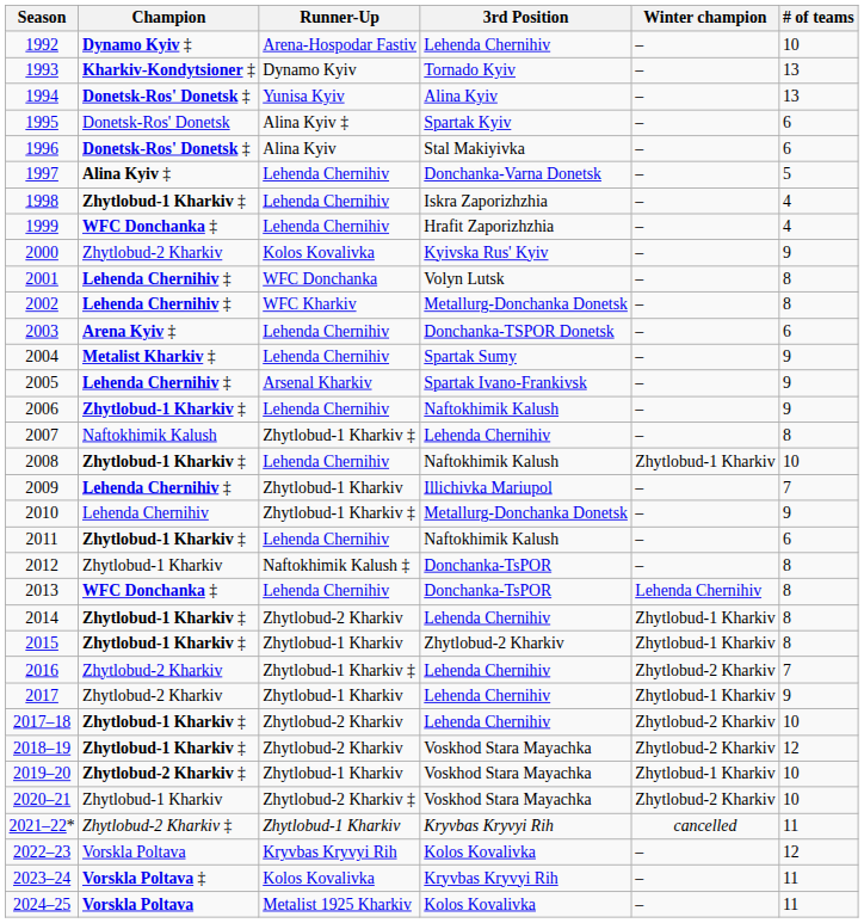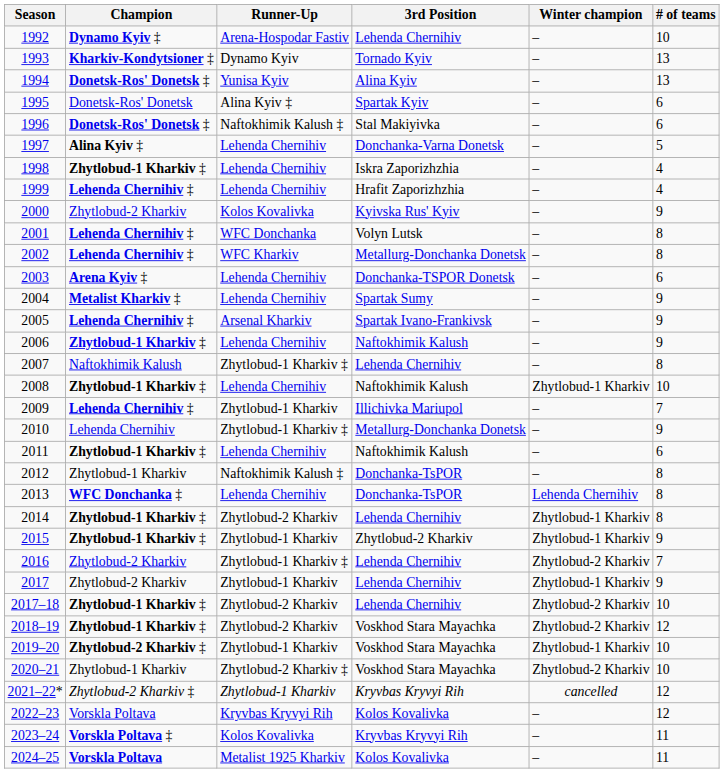 <table class="wikitable">
 <tr>
 <th>Season</th>
 <th>Champion</th>
 <th>Runner-Up</th>
 <th>3rd Position</th>
 <th>Winter champion</th>
 <th># of teams</th>
 </tr>
 <tr>
 <td align=center><a href='#'>1992</a></td>
 <td><strong><a href='#'>Dynamo Kyiv</a></strong>  ‡</td>
 <td><a href='#'>Arena-Hospodar Fastiv</a></td>
 <td><a href='#'>Lehenda Chernihiv</a></td>
 <td>–</td>
 <td>10</td>
 </tr>
 <tr>
 <td align=center><a href='#'>1993</a></td>
 <td><strong><a href='#'>Kharkiv-Kondytsioner</a></strong>  ‡</td>
 <td>Dynamo Kyiv</td>
 <td><a href='#'>Tornado Kyiv</a></td>
 <td>–</td>
 <td>13</td>
 </tr>
 <tr>
 <td align=center><a href='#'>1994</a></td>
 <td><strong><a href='#'>Donetsk-Ros' Donetsk</a></strong>  ‡</td>
 <td><a href='#'>Yunisa Kyiv</a></td>
 <td><a href='#'>Alina Kyiv</a></td>
 <td>–</td>
 <td>13</td>
 </tr>
 <tr>
 <td align=center><a href='#'>1995</a></td>
 <td><a href='#'>Donetsk-Ros' Donetsk</a> </td>
 <td>Alina Kyiv ‡</td>
 <td><a href='#'>Spartak Kyiv</a></td>
 <td>–</td>
 <td>6</td>
 </tr>
 <tr>
 <td align=center><a href='#'>1996</a></td>
 <td><strong><a href='#'>Donetsk-Ros' Donetsk</a></strong>  ‡</td>
-<td>Alina Kyiv</td>
+<td>Naftokhimik Kalush ‡</td>
 <td>Stal Makiyivka</td>
 <td>–</td>
 <td>6</td>
 </tr>
 <tr>
 <td align=center><a href='#'>1997</a></td>
 <td><strong>Alina Kyiv</strong>  ‡</td>
 <td><a href='#'>Lehenda Chernihiv</a></td>
 <td><a href='#'>Donchanka-Varna Donetsk</a></td>
 <td>–</td>
 <td>5</td>
 </tr>
 <tr>
 <td align=center><a href='#'>1998</a></td>
 <td><strong>Zhytlobud-1 Kharkiv</strong>  ‡</td>
 <td><a href='#'>Lehenda Chernihiv</a></td>
 <td>Iskra Zaporizhzhia</td>
 <td>–</td>
 <td>4</td>
 </tr>
 <tr>
 <td align=center><a href='#'>1999</a></td>
-<td><strong><a href='#'>WFC Donchanka</a></strong>  ‡</td>
+<td><strong><a href='#'>Lehenda Chernihiv</a></strong>  ‡</td>
 <td><a href='#'>Lehenda Chernihiv</a></td>
 <td>Hrafit Zaporizhzhia</td>
 <td>–</td>
 <td>4</td>
 </tr>
 <tr>
 <td align=center><a href='#'>2000</a></td>
 <td><a href='#'>Zhytlobud-2 Kharkiv</a> </td>
 <td><a href='#'>Kolos Kovalivka</a></td>
 <td><a href='#'>Kyivska Rus' Kyiv</a></td>
 <td>–</td>
 <td>9</td>
 </tr>
 <tr>
 <td align=center><a href='#'>2001</a></td>
 <td><strong><a href='#'>Lehenda Chernihiv</a></strong>  ‡</td>
 <td><a href='#'>WFC Donchanka</a></td>
 <td>Volyn Lutsk</td>
 <td>–</td>
 <td>8</td>
 </tr>
 <tr>
 <td align=center><a href='#'>2002</a></td>
 <td><strong><a href='#'>Lehenda Chernihiv</a></strong>  ‡</td>
 <td><a href='#'>WFC Kharkiv</a></td>
 <td><a href='#'>Metallurg-Donchanka Donetsk</a></td>
 <td>–</td>
 <td>8</td>
 </tr>
 <tr>
 <td align=center><a href='#'>2003</a></td>
 <td><strong><a href='#'>Arena Kyiv</a></strong>  ‡</td>
 <td><a href='#'>Lehenda Chernihiv</a></td>
 <td><a href='#'>Donchanka-TSPOR Donetsk</a></td>
 <td>–</td>
 <td>6</td>
 </tr>
 <tr>
 <td align=center>2004</td>
 <td><strong><a href='#'>Metalist Kharkiv</a></strong>  ‡</td>
 <td><a href='#'>Lehenda Chernihiv</a></td>
 <td><a href='#'>Spartak Sumy</a></td>
 <td>–</td>
 <td>9</td>
 </tr>
 <tr>
 <td align=center>2005</td>
 <td><strong><a href='#'>Lehenda Chernihiv</a></strong>  ‡</td>
 <td><a href='#'>Arsenal Kharkiv</a></td>
 <td><a href='#'>Spartak Ivano-Frankivsk</a></td>
 <td>–</td>
 <td>9</td>
 </tr>
 <tr>
 <td align=center>2006</td>
 <td><strong><a href='#'>Zhytlobud-1 Kharkiv</a></strong>  ‡</td>
 <td><a href='#'>Lehenda Chernihiv</a></td>
 <td><a href='#'>Naftokhimik Kalush</a></td>
 <td>–</td>
 <td>9</td>
 </tr>
 <tr>
 <td align=center>2007</td>
 <td><a href='#'>Naftokhimik Kalush</a> </td>
 <td>Zhytlobud-1 Kharkiv ‡</td>
 <td><a href='#'>Lehenda Chernihiv</a></td>
 <td>–</td>
 <td>8</td>
 </tr>
 <tr>
 <td align=center>2008</td>
 <td><strong>Zhytlobud-1 Kharkiv</strong>  ‡</td>
 <td><a href='#'>Lehenda Chernihiv</a></td>
 <td>Naftokhimik Kalush</td>
 <td>Zhytlobud-1 Kharkiv </td>
 <td>10</td>
 </tr>
 <tr>
 <td align=center>2009</td>
 <td><strong><a href='#'>Lehenda Chernihiv</a></strong>  ‡</td>
 <td>Zhytlobud-1 Kharkiv</td>
 <td><a href='#'>Illichivka Mariupol</a></td>
 <td>–</td>
 <td>7</td>
 </tr>
 <tr>
 <td align=center>2010</td>
 <td><a href='#'>Lehenda Chernihiv</a> </td>
 <td>Zhytlobud-1 Kharkiv ‡</td>
 <td><a href='#'>Metallurg-Donchanka Donetsk</a></td>
 <td>–</td>
 <td>9</td>
 </tr>
 <tr>
 <td align=center>2011</td>
 <td><strong>Zhytlobud-1 Kharkiv</strong>  ‡</td>
 <td><a href='#'>Lehenda Chernihiv</a></td>
 <td>Naftokhimik Kalush</td>
 <td>–</td>
 <td>6</td>
 </tr>
 <tr>
 <td align=center>2012</td>
 <td>Zhytlobud-1 Kharkiv </td>
 <td>Naftokhimik Kalush ‡</td>
 <td><a href='#'>Donchanka-TsPOR</a></td>
 <td>–</td>
 <td>8</td>
 </tr>
 <tr>
 <td align=center>2013</td>
 <td><strong><a href='#'>WFC Donchanka</a></strong>  ‡</td>
 <td><a href='#'>Lehenda Chernihiv</a></td>
 <td><a href='#'>Donchanka-TsPOR</a></td>
 <td><a href='#'>Lehenda Chernihiv</a> </td>
 <td>8</td>
 </tr>
 <tr>
 <td align=center>2014</td>
 <td><strong>Zhytlobud-1 Kharkiv</strong>  ‡</td>
 <td>Zhytlobud-2 Kharkiv</td>
 <td><a href='#'>Lehenda Chernihiv</a></td>
 <td>Zhytlobud-1 Kharkiv </td>
 <td>8</td>
 </tr>
 <tr>
 <td align=center><a href='#'>2015</a></td>
 <td><strong>Zhytlobud-1 Kharkiv</strong>  ‡</td>
 <td>Zhytlobud-1 Kharkiv</td>
 <td>Zhytlobud-2 Kharkiv</td>
 <td>Zhytlobud-1 Kharkiv </td>
-<td>8</td>
+<td>9</td>
 </tr>
 <tr>
 <td align=center><a href='#'>2016</a></td>
 <td><a href='#'>Zhytlobud-2 Kharkiv</a> </td>
 <td>Zhytlobud-1 Kharkiv ‡</td>
 <td><a href='#'>Lehenda Chernihiv</a></td>
 <td>Zhytlobud-2 Kharkiv </td>
 <td>7</td>
 </tr>
 <tr>
 <td align=center><a href='#'>2017</a></td>
 <td>Zhytlobud-2 Kharkiv </td>
 <td>Zhytlobud-1 Kharkiv</td>
 <td><a href='#'>Lehenda Chernihiv</a></td>
 <td>Zhytlobud-1 Kharkiv </td>
 <td>9</td>
 </tr>
 <tr>
 <td align=center><a href='#'>2017–18</a></td>
 <td><strong>Zhytlobud-1 Kharkiv</strong>  ‡</td>
 <td>Zhytlobud-2 Kharkiv</td>
 <td><a href='#'>Lehenda Chernihiv</a></td>
 <td>Zhytlobud-2 Kharkiv </td>
 <td>10</td>
 </tr>
 <tr>
 <td align=center><a href='#'>2018–19</a></td>
 <td><strong>Zhytlobud-1 Kharkiv</strong>  ‡</td>
 <td>Zhytlobud-2 Kharkiv</td>
 <td>Voskhod Stara Mayachka</td>
 <td>Zhytlobud-2 Kharkiv </td>
 <td>12</td>
 </tr>
 <tr>
 <td align=center><a href='#'>2019–20</a></td>
 <td><strong>Zhytlobud-2 Kharkiv</strong>  ‡</td>
 <td>Zhytlobud-1 Kharkiv</td>
 <td>Voskhod Stara Mayachka</td>
 <td>Zhytlobud-1 Kharkiv </td>
 <td>10</td>
 </tr>
 <tr>
 <td align=center><a href='#'>2020–21</a></td>
 <td>Zhytlobud-1 Kharkiv </td>
 <td>Zhytlobud-2 Kharkiv ‡</td>
 <td>Voskhod Stara Mayachka</td>
 <td>Zhytlobud-2 Kharkiv </td>
 <td>10</td>
 </tr>
 <tr>
 <td align=center><a href='#'>2021–22</a>*</td>
 <td><em>Zhytlobud-2 Kharkiv</em> ‡</td>
 <td><em>Zhytlobud-1 Kharkiv</em></td>
 <td><em>Kryvbas Kryvyi Rih</em></td>
 <td align=center><em>cancelled</em></td>
-<td>11</td>
+<td>12</td>
 </tr>
 <tr>
 <td align=center><a href='#'>2022–23</a></td>
 <td><a href='#'>Vorskla Poltava</a> </td>
 <td><a href='#'>Kryvbas Kryvyi Rih</a></td>
 <td><a href='#'>Kolos Kovalivka</a></td>
 <td>–</td>
 <td>12</td>
 </tr>
 <tr>
 <td align=center><a href='#'>2023–24</a></td>
 <td><strong><a href='#'>Vorskla Poltava</a></strong>  ‡</td>
 <td><a href='#'>Kolos Kovalivka</a></td>
 <td><a href='#'>Kryvbas Kryvyi Rih</a></td>
 <td>–</td>
 <td>11</td>
 </tr>
 <tr>
 <td align=center><a href='#'>2024–25</a></td>
 <td><strong><a href='#'>Vorskla Poltava</a></strong> </td>
 <td><a href='#'>Metalist 1925 Kharkiv</a></td>
 <td><a href='#'>Kolos Kovalivka</a></td>
 <td>–</td>
 <td>11</td>
 </tr>
 </table>
